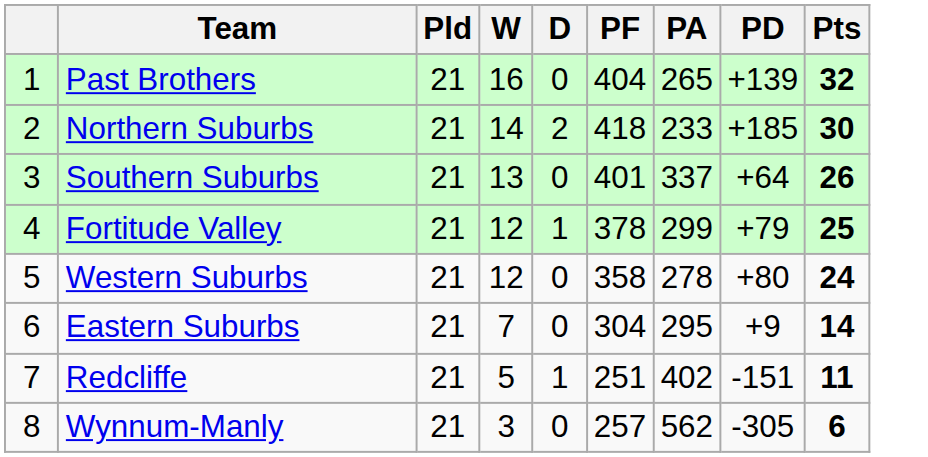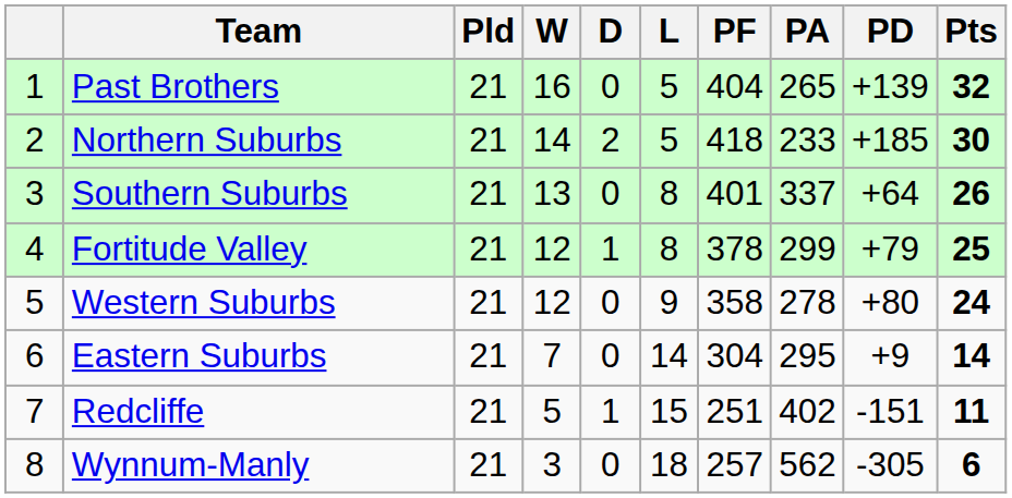 <table class="wikitable" style="text-align:center;">
 <tr>
 <th width="20"></th>
 <th width="175">Team</th>
 <th width="20">Pld</th>
 <th width="20">W</th>
 <th width="20">D</th>
+<th width="20">L</th>
 <th width="20">PF</th>
 <th width="20">PA</th>
 <th width="20">PD</th>
 <th width="20">Pts</th>
 </tr>
 <tr style="background: #ccffcc;">
 <td>1</td>
 <td style="text-align:left;"> <a href='#'>Past Brothers</a></td>
 <td>21</td>
 <td>16</td>
 <td>0</td>
+<td>5</td>
 <td>404</td>
 <td>265</td>
 <td>+139</td>
 <td><strong>32</strong></td>
 </tr>
 <tr style="background: #ccffcc;">
 <td>2</td>
 <td style="text-align:left;"> <a href='#'>Northern Suburbs</a></td>
 <td>21</td>
 <td>14</td>
 <td>2</td>
+<td>5</td>
 <td>418</td>
 <td>233</td>
 <td>+185</td>
 <td><strong>30</strong></td>
 </tr>
 <tr style="background: #ccffcc;">
 <td>3</td>
 <td style="text-align:left;"> <a href='#'>Southern Suburbs</a></td>
 <td>21</td>
 <td>13</td>
 <td>0</td>
+<td>8</td>
 <td>401</td>
 <td>337</td>
 <td>+64</td>
 <td><strong>26</strong></td>
 </tr>
 <tr style="background: #ccffcc;">
 <td>4</td>
 <td style="text-align:left;"> <a href='#'>Fortitude Valley</a></td>
 <td>21</td>
 <td>12</td>
 <td>1</td>
+<td>8</td>
 <td>378</td>
 <td>299</td>
 <td>+79</td>
 <td><strong>25</strong></td>
 </tr>
 <tr>
 <td>5</td>
 <td style="text-align:left;"> <a href='#'>Western Suburbs</a></td>
 <td>21</td>
 <td>12</td>
 <td>0</td>
+<td>9</td>
 <td>358</td>
 <td>278</td>
 <td>+80</td>
 <td><strong>24</strong></td>
 </tr>
 <tr>
 <td>6</td>
 <td style="text-align:left;"> <a href='#'>Eastern Suburbs</a></td>
 <td>21</td>
 <td>7</td>
 <td>0</td>
+<td>14</td>
 <td>304</td>
 <td>295</td>
 <td>+9</td>
 <td><strong>14</strong></td>
 </tr>
 <tr>
 <td>7</td>
 <td style="text-align:left;"> <a href='#'>Redcliffe</a></td>
 <td>21</td>
 <td>5</td>
 <td>1</td>
+<td>15</td>
 <td>251</td>
 <td>402</td>
 <td>-151</td>
 <td><strong>11</strong></td>
 </tr>
 <tr>
 <td>8</td>
 <td style="text-align:left;"> <a href='#'>Wynnum-Manly</a></td>
 <td>21</td>
 <td>3</td>
 <td>0</td>
+<td>18</td>
 <td>257</td>
 <td>562</td>
 <td>-305</td>
 <td><strong>6</strong></td>
 </tr>
 </table>
